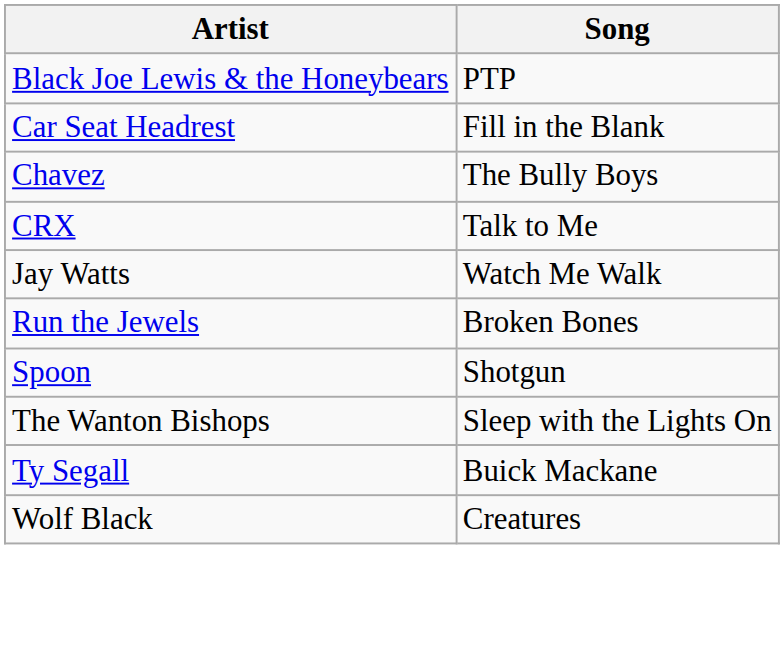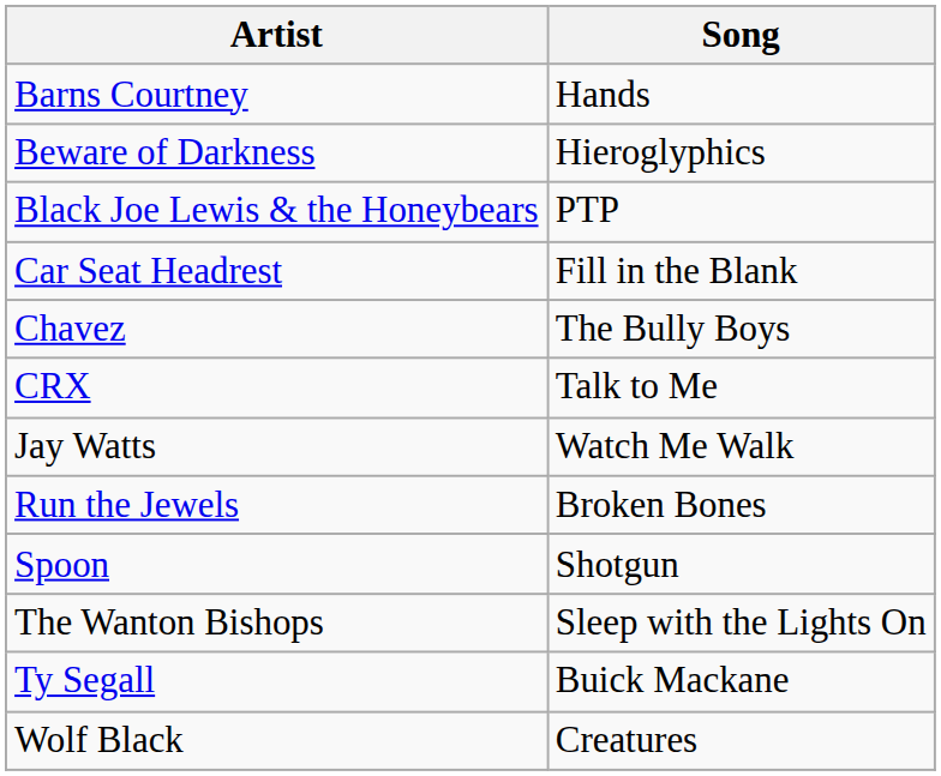 <table class="wikitable">
 <tr>
 <th>Artist</th>
 <th>Song</th>
+</tr>
+<tr>
+<td><a href='#'>Barns Courtney</a></td>
+<td>Hands</td>
+</tr>
+<tr>
+<td><a href='#'>Beware of Darkness</a></td>
+<td>Hieroglyphics</td>
 </tr>
 <tr>
 <td><a href='#'>Black Joe Lewis & the Honeybears</a></td>
 <td>PTP</td>
 </tr>
 <tr>
 <td><a href='#'>Car Seat Headrest</a></td>
 <td>Fill in the Blank</td>
 </tr>
 <tr>
 <td><a href='#'>Chavez</a></td>
 <td>The Bully Boys</td>
 </tr>
 <tr>
 <td><a href='#'>CRX</a></td>
 <td>Talk to Me</td>
 </tr>
 <tr>
 <td>Jay Watts</td>
 <td>Watch Me Walk</td>
 </tr>
 <tr>
 <td><a href='#'>Run the Jewels</a></td>
 <td>Broken Bones</td>
 </tr>
 <tr>
 <td><a href='#'>Spoon</a></td>
 <td>Shotgun</td>
 </tr>
 <tr>
 <td>The Wanton Bishops</td>
 <td>Sleep with the Lights On</td>
 </tr>
 <tr>
 <td><a href='#'>Ty Segall</a></td>
 <td>Buick Mackane</td>
 </tr>
 <tr>
 <td>Wolf Black</td>
 <td>Creatures</td>
 </tr>
 </table>
